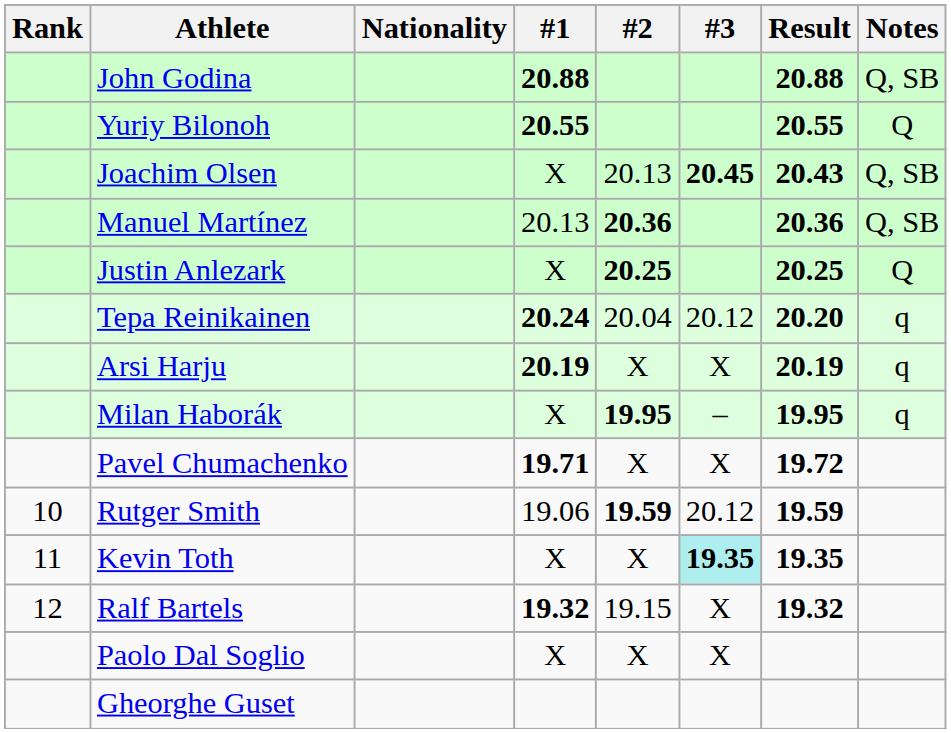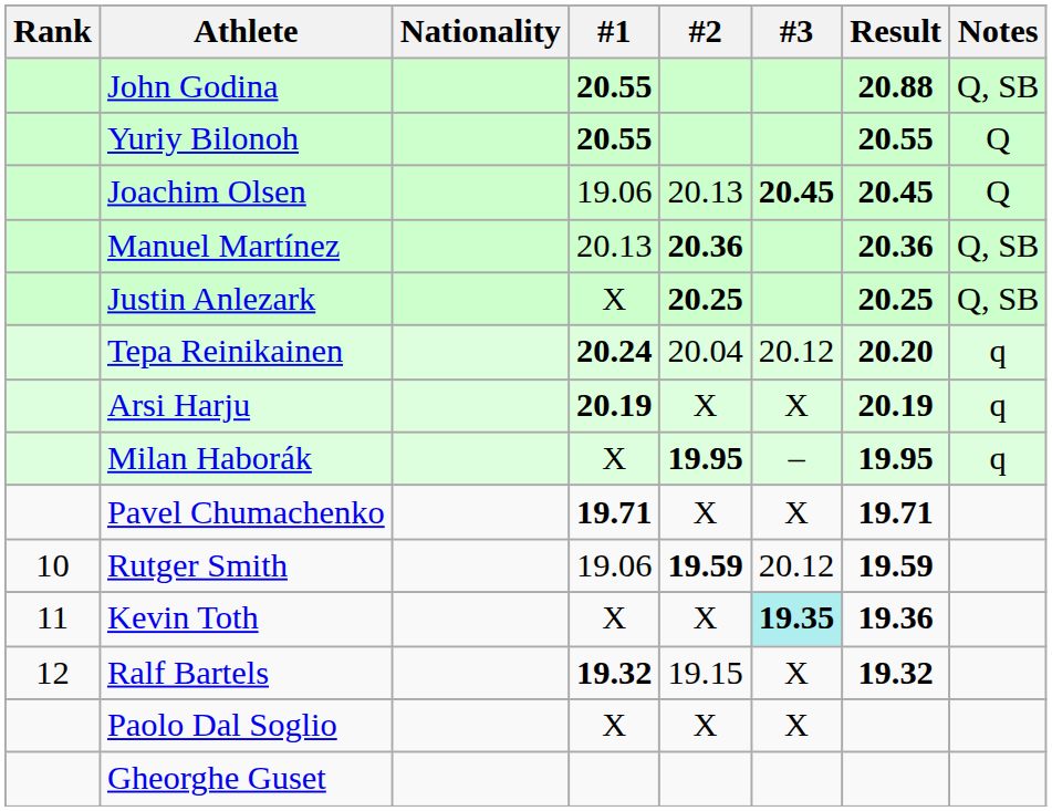 <table class="wikitable sortable" style="text-align:center">
 <tr>
 <th>Rank</th>
 <th>Athlete</th>
 <th>Nationality</th>
 <th>#1</th>
 <th>#2</th>
 <th>#3</th>
 <th>Result</th>
 <th>Notes</th>
 </tr>
 <tr bgcolor=ccffcc>
 <td></td>
 <td align=left><a href='#'>John Godina</a></td>
 <td align=left></td>
-<td><strong>20.88</strong></td>
+<td><strong>20.55</strong></td>
 <td></td>
 <td></td>
 <td><strong>20.88</strong></td>
 <td>Q, SB</td>
 </tr>
 <tr bgcolor=ccffcc>
 <td></td>
 <td align=left><a href='#'>Yuriy Bilonoh</a></td>
 <td align=left></td>
 <td><strong>20.55</strong></td>
 <td></td>
 <td></td>
 <td><strong>20.55</strong></td>
 <td>Q</td>
 </tr>
 <tr bgcolor=ccffcc>
 <td></td>
 <td align=left><a href='#'>Joachim Olsen</a></td>
 <td align=left></td>
-<td>X</td>
+<td>19.06</td>
 <td>20.13</td>
 <td><strong>20.45</strong></td>
-<td><strong>20.43</strong></td>
-<td>Q, SB</td>
+<td><strong>20.45</strong></td>
+<td>Q</td>
 </tr>
 <tr bgcolor=ccffcc>
 <td></td>
 <td align=left><a href='#'>Manuel Martínez</a></td>
 <td align=left></td>
 <td>20.13</td>
 <td><strong>20.36</strong></td>
 <td></td>
 <td><strong>20.36</strong></td>
 <td>Q, SB</td>
 </tr>
 <tr bgcolor=ccffcc>
 <td></td>
 <td align=left><a href='#'>Justin Anlezark</a></td>
 <td align=left></td>
 <td>X</td>
 <td><strong>20.25</strong></td>
 <td></td>
 <td><strong>20.25</strong></td>
-<td>Q</td>
+<td>Q, SB</td>
 </tr>
 <tr bgcolor=ddffdd>
 <td></td>
 <td align=left><a href='#'>Tepa Reinikainen</a></td>
 <td align=left></td>
 <td><strong>20.24</strong></td>
 <td>20.04</td>
 <td>20.12</td>
 <td><strong>20.20</strong></td>
 <td>q</td>
 </tr>
 <tr bgcolor=ddffdd>
 <td></td>
 <td align=left><a href='#'>Arsi Harju</a></td>
 <td align=left></td>
 <td><strong>20.19</strong></td>
 <td>X</td>
 <td>X</td>
 <td><strong>20.19</strong></td>
 <td>q</td>
 </tr>
 <tr bgcolor=ddffdd>
 <td></td>
 <td align=left><a href='#'>Milan Haborák</a></td>
 <td align=left></td>
 <td>X</td>
 <td><strong>19.95</strong></td>
 <td>–</td>
 <td><strong>19.95</strong></td>
 <td>q</td>
 </tr>
 <tr>
 <td></td>
 <td align=left><a href='#'>Pavel Chumachenko</a></td>
 <td align=left></td>
 <td><strong>19.71</strong></td>
 <td>X</td>
 <td>X</td>
-<td><strong>19.72</strong></td>
+<td><strong>19.71</strong></td>
 <td></td>
 </tr>
 <tr>
 <td>10</td>
 <td align=left><a href='#'>Rutger Smith</a></td>
 <td align=left></td>
 <td>19.06</td>
 <td><strong>19.59</strong></td>
 <td>20.12</td>
 <td><strong>19.59</strong></td>
 <td></td>
 </tr>
 <tr>
 <td>11</td>
 <td align=left><a href='#'>Kevin Toth</a></td>
 <td align=left></td>
 <td>X</td>
 <td>X</td>
 <td style="background: paleturquoise;"><strong>19.35</strong></td>
-<td><strong>19.35</strong></td>
+<td><strong>19.36</strong></td>
 <td></td>
 </tr>
 <tr>
 <td>12</td>
 <td align=left><a href='#'>Ralf Bartels</a></td>
 <td align=left></td>
 <td><strong>19.32</strong></td>
 <td>19.15</td>
 <td>X</td>
 <td><strong>19.32</strong></td>
 <td></td>
 </tr>
 <tr>
 <td></td>
 <td align=left><a href='#'>Paolo Dal Soglio</a></td>
 <td align=left></td>
 <td>X</td>
 <td>X</td>
 <td>X</td>
 <td><strong></strong></td>
 <td></td>
 </tr>
 <tr>
 <td></td>
 <td align=left><a href='#'>Gheorghe Guset</a></td>
 <td align=left></td>
 <td></td>
 <td></td>
 <td></td>
 <td><strong></strong></td>
 <td></td>
 </tr>
 </table>
